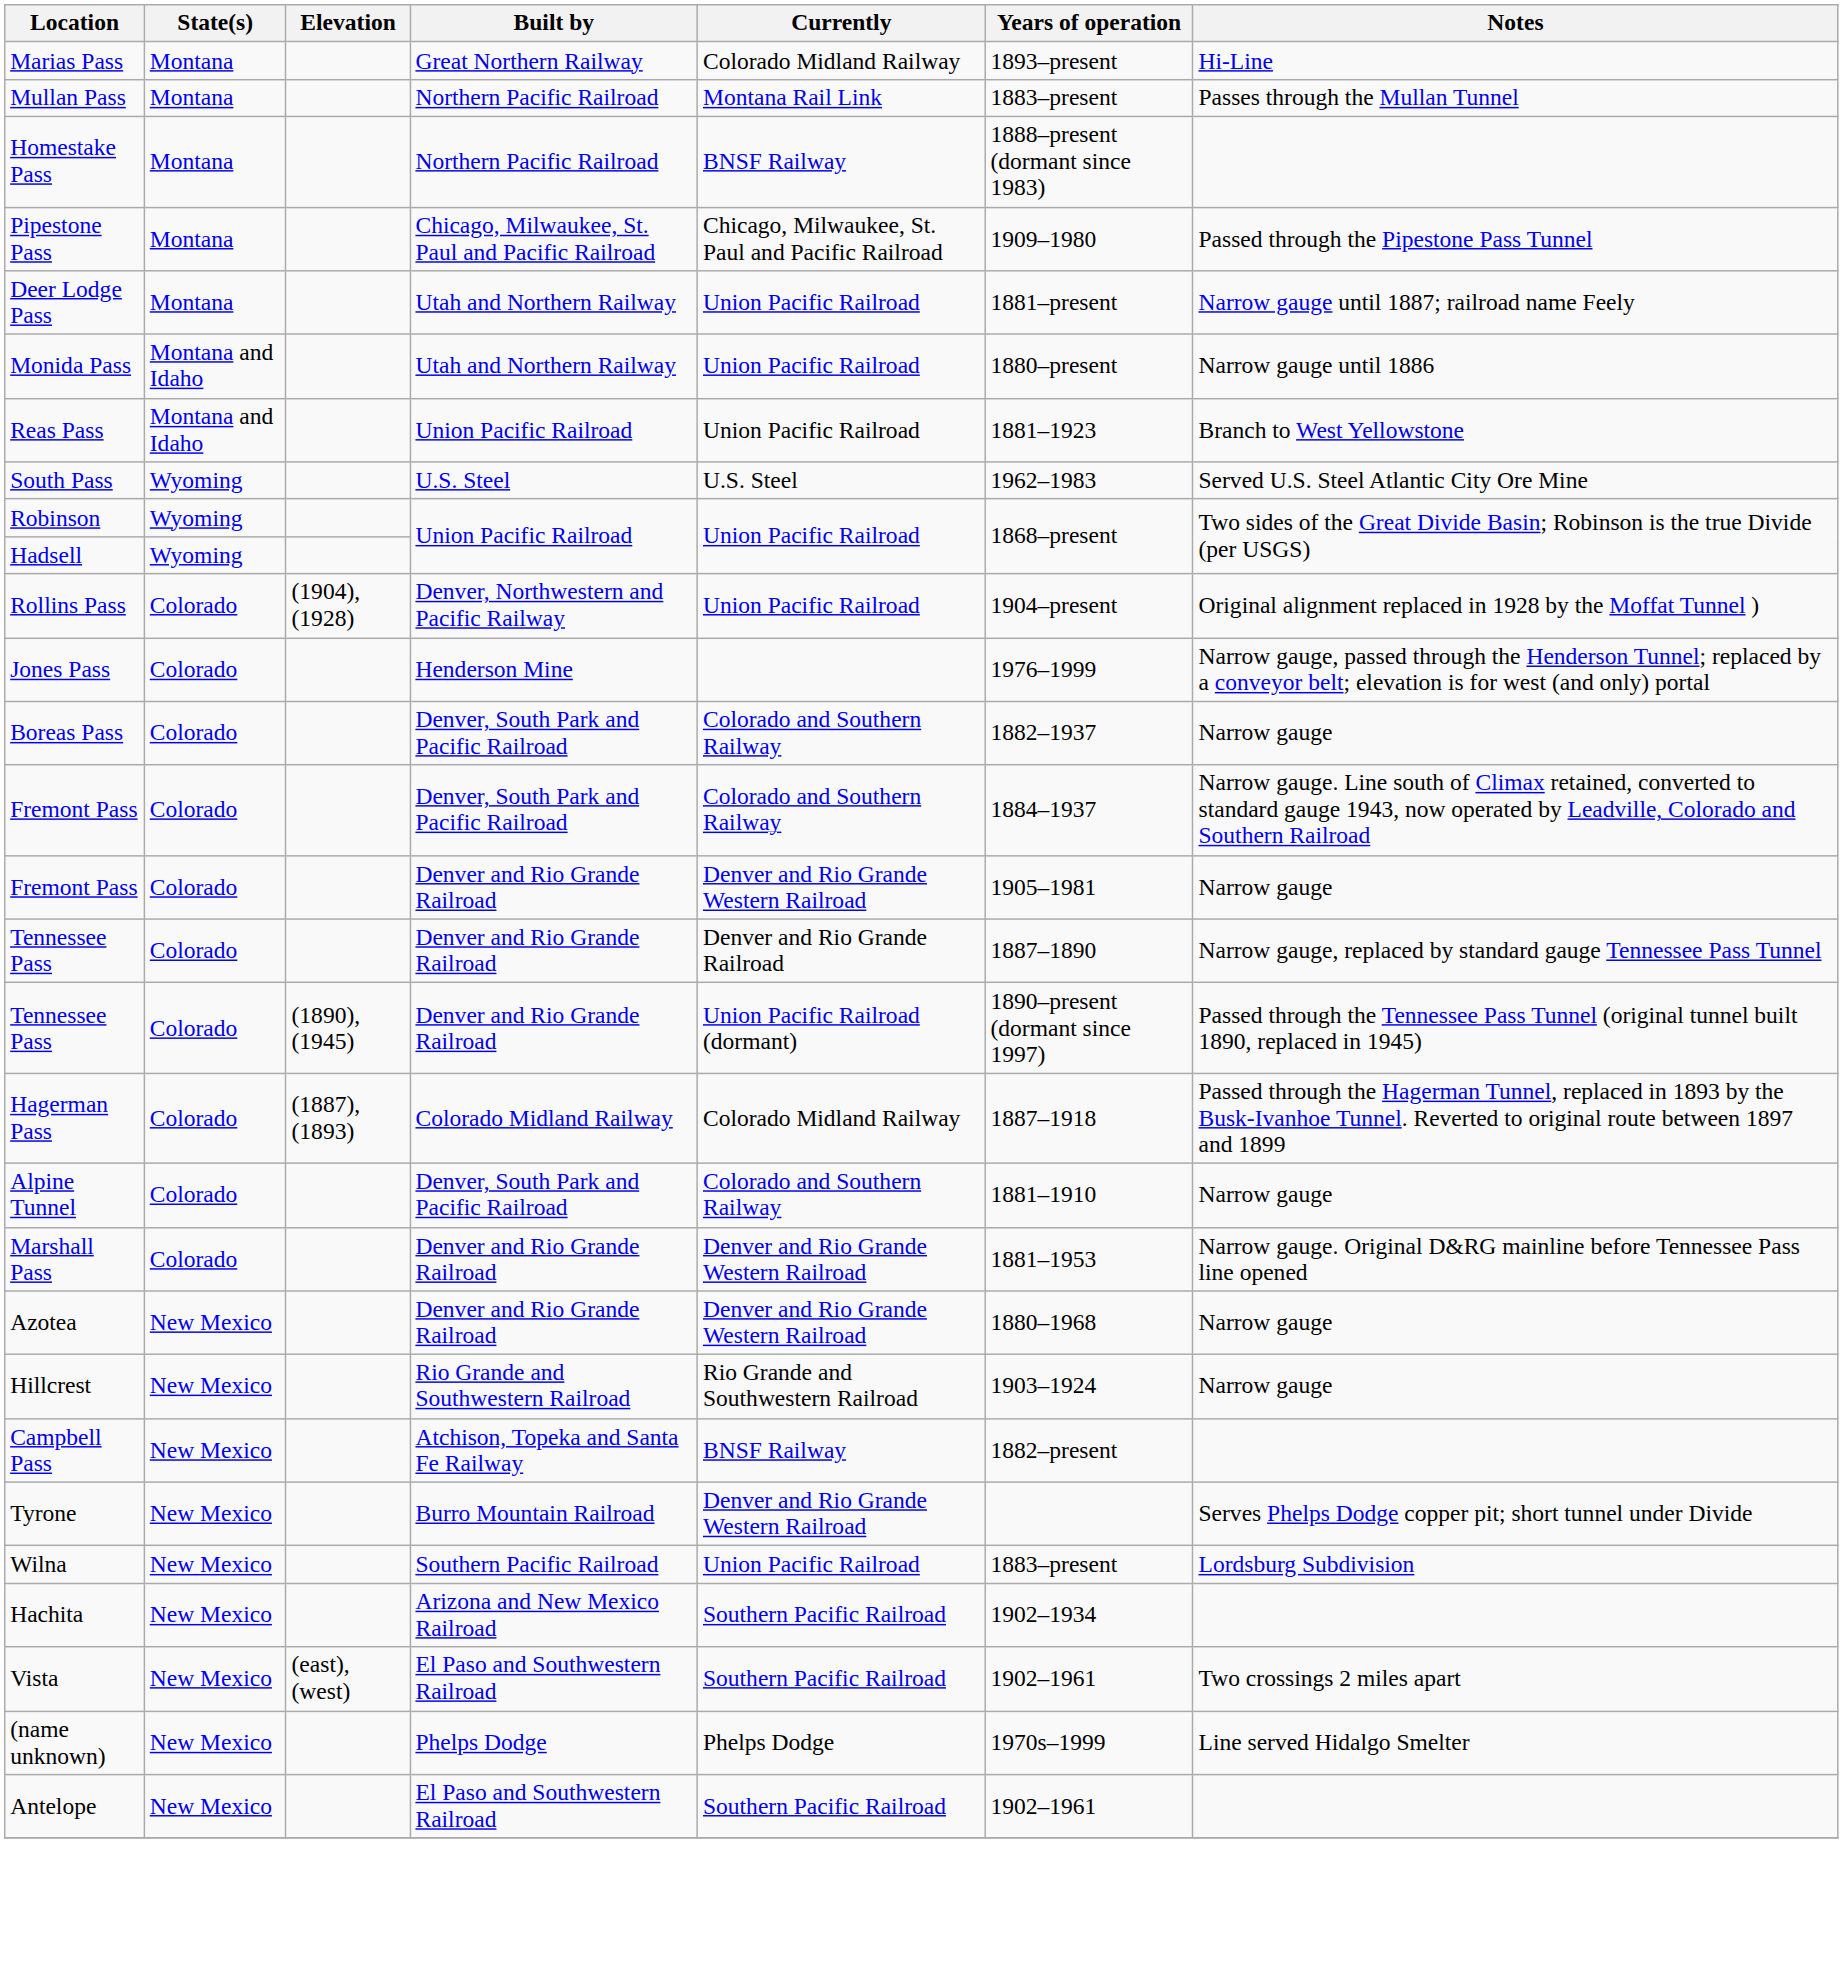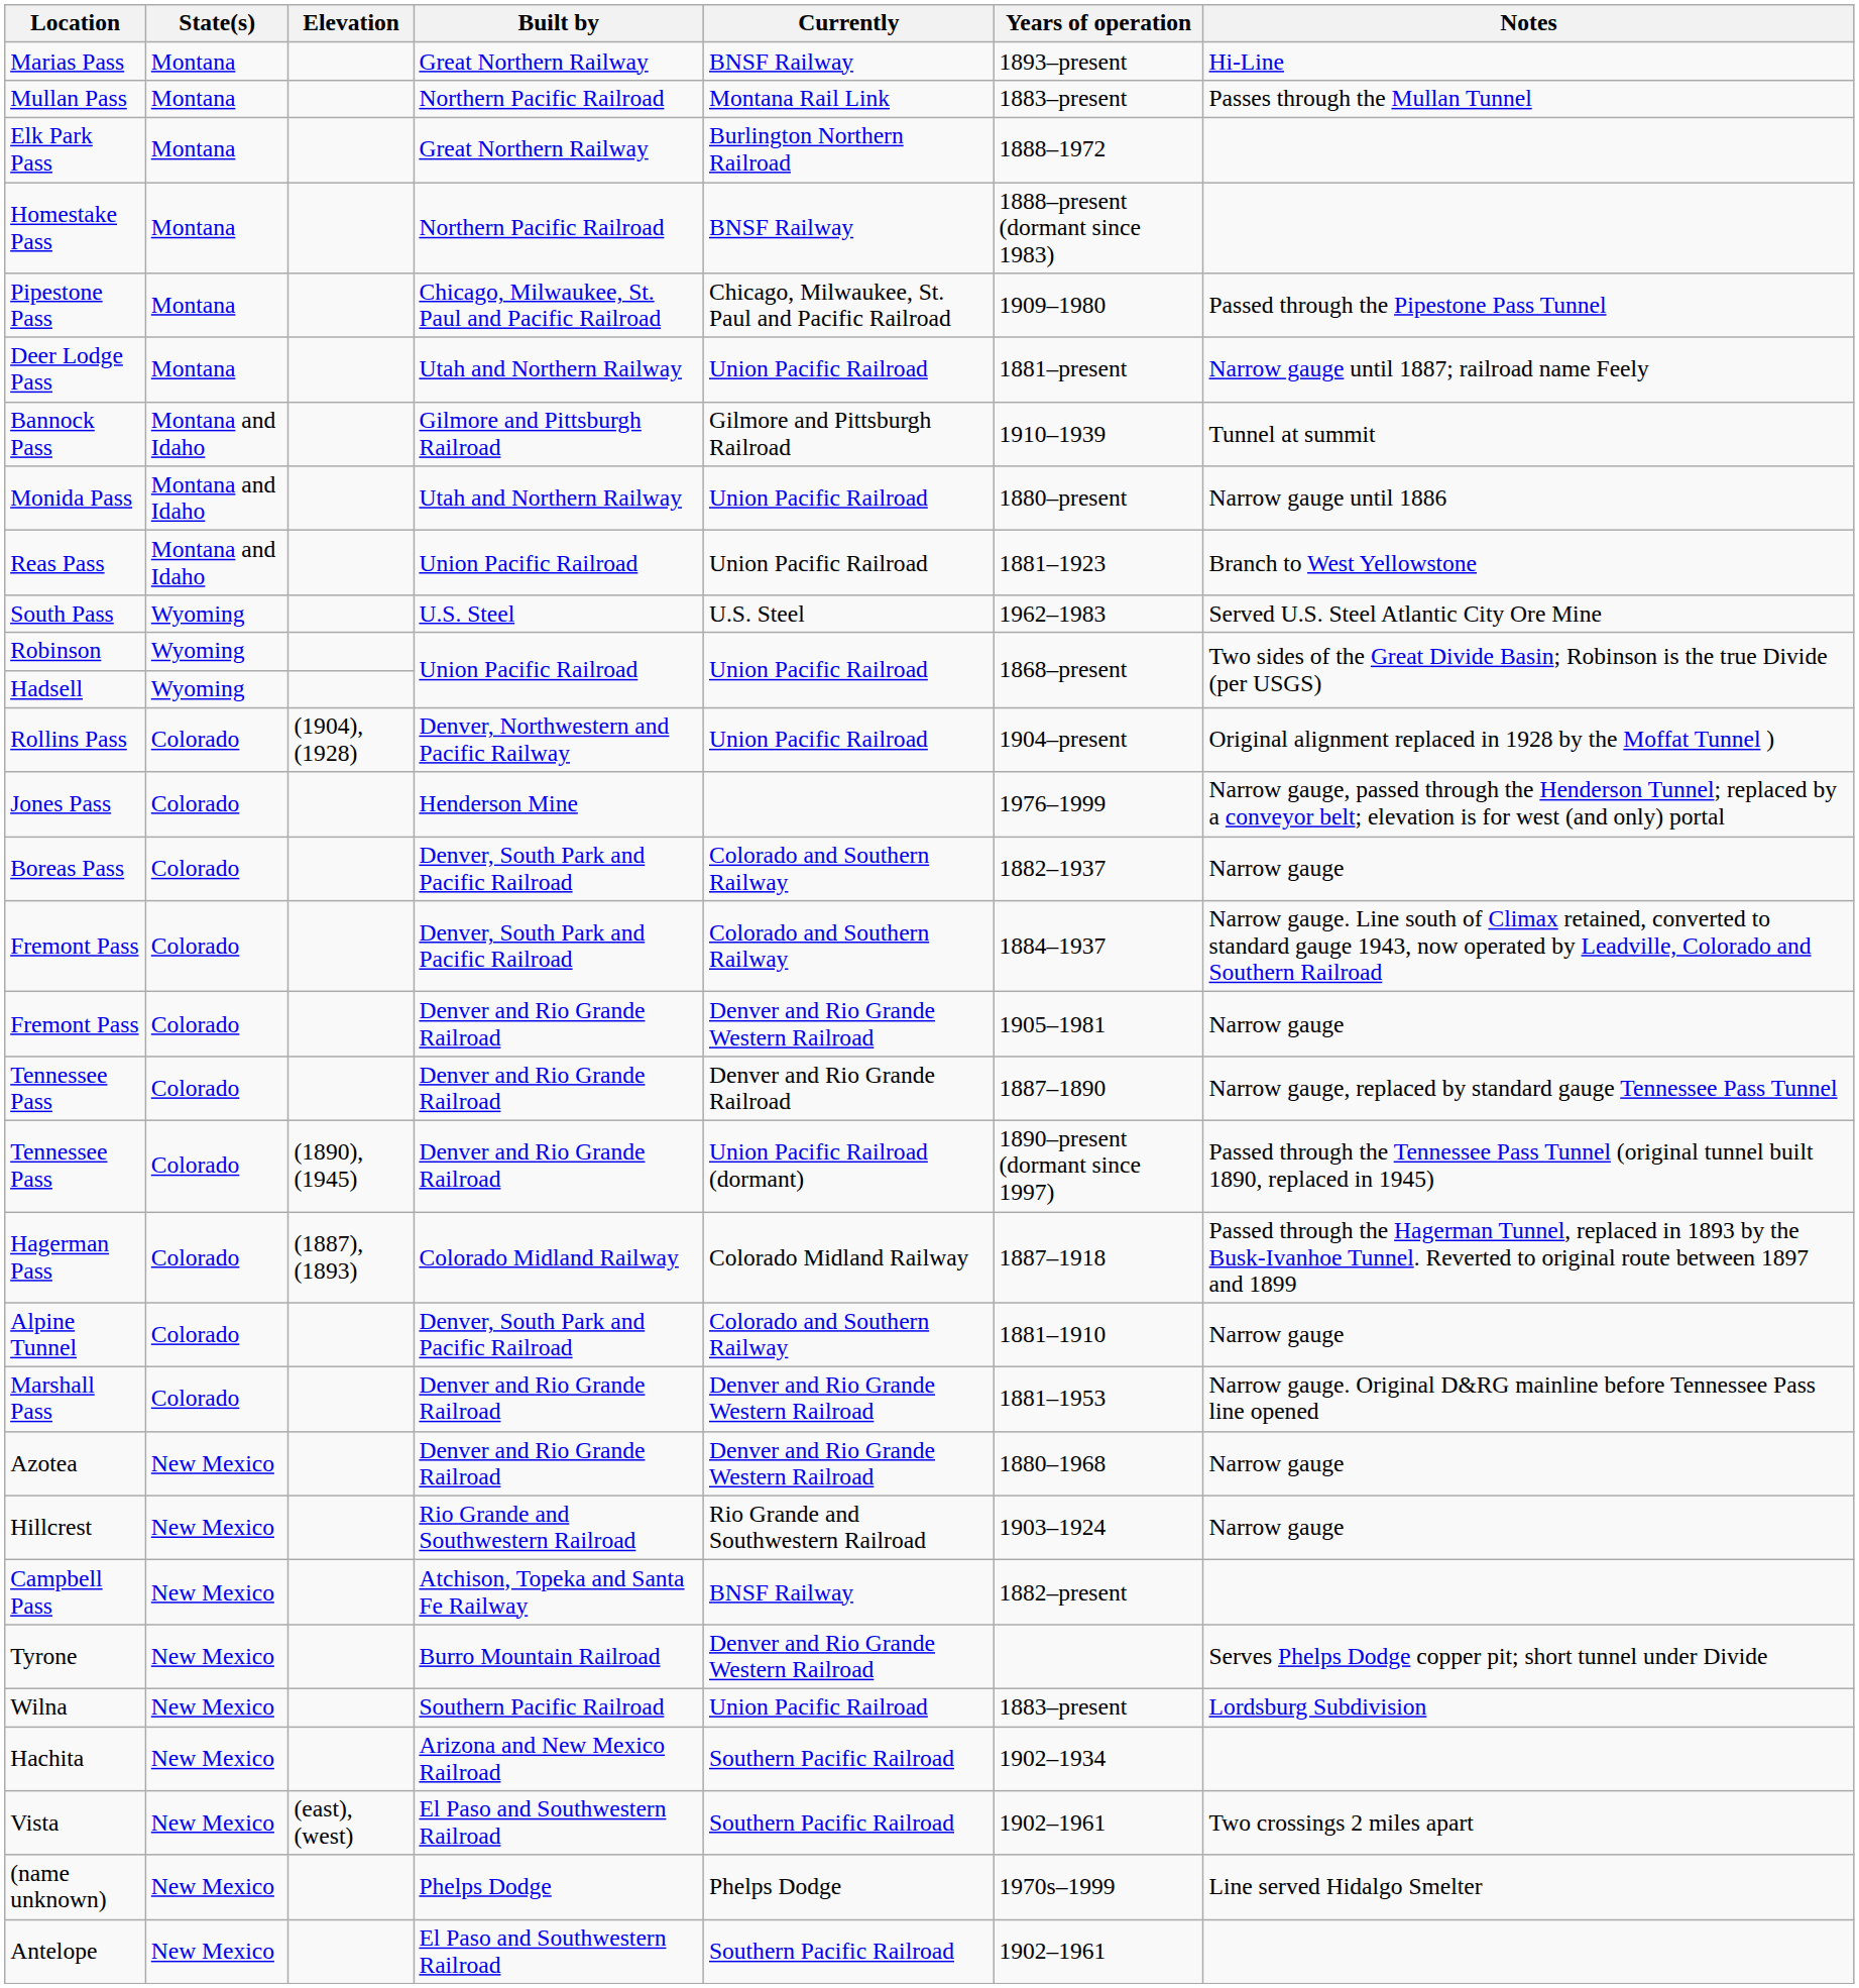 <table class="wikitable sortable">
 <tr>
 <th>Location</th>
 <th>State(s)</th>
 <th>Elevation</th>
 <th>Built by</th>
 <th>Currently</th>
 <th>Years of operation</th>
 <th class=unsortable>Notes</th>
 </tr>
 <tr>
 <td><a href='#'>Marias Pass</a></td>
 <td><a href='#'>Montana</a></td>
 <td></td>
 <td><a href='#'>Great Northern Railway</a></td>
-<td>Colorado Midland Railway</td>
+<td><a href='#'>BNSF Railway</a></td>
 <td>1893–present</td>
 <td><a href='#'>Hi-Line</a></td>
 </tr>
 <tr>
 <td><a href='#'>Mullan Pass</a></td>
 <td><a href='#'>Montana</a></td>
 <td></td>
 <td><a href='#'>Northern Pacific Railroad</a></td>
 <td><a href='#'>Montana Rail Link</a></td>
 <td>1883–present</td>
 <td>Passes through the <a href='#'>Mullan Tunnel</a></td>
+</tr>
+<tr>
+<td><a href='#'>Elk Park Pass</a></td>
+<td><a href='#'>Montana</a></td>
+<td></td>
+<td><a href='#'>Great Northern Railway</a></td>
+<td><a href='#'>Burlington Northern Railroad</a></td>
+<td>1888–1972</td>
+<td></td>
 </tr>
 <tr>
 <td><a href='#'>Homestake Pass</a></td>
 <td><a href='#'>Montana</a></td>
 <td></td>
 <td><a href='#'>Northern Pacific Railroad</a></td>
 <td><a href='#'>BNSF Railway</a></td>
 <td>1888–present (dormant since 1983)</td>
 <td></td>
 </tr>
 <tr>
 <td><a href='#'>Pipestone Pass</a></td>
 <td><a href='#'>Montana</a></td>
 <td></td>
 <td><a href='#'>Chicago, Milwaukee, St. Paul and Pacific Railroad</a></td>
 <td>Chicago, Milwaukee, St. Paul and Pacific Railroad</td>
 <td>1909–1980</td>
 <td>Passed through the <a href='#'>Pipestone Pass Tunnel</a></td>
 </tr>
 <tr>
 <td><a href='#'>Deer Lodge Pass</a></td>
 <td><a href='#'>Montana</a></td>
 <td></td>
 <td><a href='#'>Utah and Northern Railway</a></td>
 <td><a href='#'>Union Pacific Railroad</a></td>
 <td>1881–present</td>
 <td><a href='#'>Narrow gauge</a> until 1887; railroad name Feely</td>
+</tr>
+<tr>
+<td><a href='#'>Bannock Pass</a></td>
+<td><a href='#'>Montana</a> and <a href='#'>Idaho</a></td>
+<td></td>
+<td><a href='#'>Gilmore and Pittsburgh Railroad</a></td>
+<td>Gilmore and Pittsburgh Railroad</td>
+<td>1910–1939</td>
+<td>Tunnel at summit</td>
 </tr>
 <tr>
 <td><a href='#'>Monida Pass</a></td>
 <td><a href='#'>Montana</a> and <a href='#'>Idaho</a></td>
 <td></td>
 <td><a href='#'>Utah and Northern Railway</a></td>
 <td><a href='#'>Union Pacific Railroad</a></td>
 <td>1880–present</td>
 <td>Narrow gauge until 1886</td>
 </tr>
 <tr>
 <td><a href='#'>Reas Pass</a></td>
 <td><a href='#'>Montana</a> and <a href='#'>Idaho</a></td>
 <td></td>
 <td><a href='#'>Union Pacific Railroad</a></td>
 <td>Union Pacific Railroad</td>
 <td>1881–1923</td>
 <td>Branch to <a href='#'>West Yellowstone</a></td>
 </tr>
 <tr>
 <td><a href='#'>South Pass</a></td>
 <td><a href='#'>Wyoming</a></td>
 <td></td>
 <td><a href='#'>U.S. Steel</a></td>
 <td>U.S. Steel</td>
 <td>1962–1983</td>
 <td>Served U.S. Steel Atlantic City Ore Mine</td>
 </tr>
 <tr>
 <td><a href='#'>Robinson</a></td>
 <td><a href='#'>Wyoming</a></td>
 <td></td>
 <td rowspan=2><a href='#'>Union Pacific Railroad</a></td>
 <td rowspan=2><a href='#'>Union Pacific Railroad</a></td>
 <td rowspan=2>1868–present</td>
 <td rowspan=2>Two sides of the <a href='#'>Great Divide Basin</a>; Robinson is the true Divide (per USGS)</td>
 </tr>
 <tr>
 <td><a href='#'>Hadsell</a></td>
 <td><a href='#'>Wyoming</a></td>
 <td></td>
 </tr>
 <tr>
 <td><a href='#'>Rollins Pass</a></td>
 <td><a href='#'>Colorado</a></td>
 <td> (1904),  (1928)</td>
 <td><a href='#'>Denver, Northwestern and Pacific Railway</a></td>
 <td><a href='#'>Union Pacific Railroad</a></td>
 <td>1904–present</td>
 <td>Original alignment replaced in 1928 by the <a href='#'>Moffat Tunnel</a> )</td>
 </tr>
 <tr>
 <td><a href='#'>Jones Pass</a></td>
 <td><a href='#'>Colorado</a></td>
 <td></td>
 <td><a href='#'>Henderson Mine</a></td>
 <td></td>
 <td>1976–1999</td>
 <td>Narrow gauge, passed through the <a href='#'>Henderson Tunnel</a>; replaced by a <a href='#'>conveyor belt</a>; elevation is for west (and only) portal</td>
 </tr>
 <tr>
 <td><a href='#'>Boreas Pass</a></td>
 <td><a href='#'>Colorado</a></td>
 <td></td>
 <td><a href='#'>Denver, South Park and Pacific Railroad</a></td>
 <td><a href='#'>Colorado and Southern Railway</a></td>
 <td>1882–1937</td>
 <td>Narrow gauge</td>
 </tr>
 <tr>
 <td><a href='#'>Fremont Pass</a></td>
 <td><a href='#'>Colorado</a></td>
 <td></td>
 <td><a href='#'>Denver, South Park and Pacific Railroad</a></td>
 <td><a href='#'>Colorado and Southern Railway</a></td>
 <td>1884–1937</td>
 <td>Narrow gauge. Line south of <a href='#'>Climax</a> retained, converted to standard gauge 1943, now operated by <a href='#'>Leadville, Colorado and Southern Railroad</a></td>
 </tr>
 <tr>
 <td><a href='#'>Fremont Pass</a></td>
 <td><a href='#'>Colorado</a></td>
 <td></td>
 <td><a href='#'>Denver and Rio Grande Railroad</a></td>
 <td><a href='#'>Denver and Rio Grande Western Railroad</a></td>
 <td>1905–1981</td>
 <td>Narrow gauge</td>
 </tr>
 <tr>
 <td><a href='#'>Tennessee Pass</a></td>
 <td><a href='#'>Colorado</a></td>
 <td> </td>
 <td><a href='#'>Denver and Rio Grande Railroad</a></td>
 <td>Denver and Rio Grande Railroad</td>
 <td>1887–1890</td>
 <td>Narrow gauge, replaced by standard gauge <a href='#'>Tennessee Pass Tunnel</a></td>
 </tr>
 <tr>
 <td><a href='#'>Tennessee Pass</a></td>
 <td><a href='#'>Colorado</a></td>
 <td> (1890),  (1945) </td>
 <td><a href='#'>Denver and Rio Grande Railroad</a></td>
 <td><a href='#'>Union Pacific Railroad</a> (dormant)</td>
 <td>1890–present (dormant since 1997)</td>
 <td>Passed through the <a href='#'>Tennessee Pass Tunnel</a> (original tunnel built 1890, replaced in 1945)</td>
 </tr>
 <tr>
 <td><a href='#'>Hagerman Pass</a></td>
 <td><a href='#'>Colorado</a></td>
 <td> (1887), (1893)</td>
 <td><a href='#'>Colorado Midland Railway</a></td>
 <td>Colorado Midland Railway</td>
 <td>1887–1918</td>
 <td>Passed through the <a href='#'>Hagerman Tunnel</a>, replaced in 1893 by the <a href='#'>Busk-Ivanhoe Tunnel</a>. Reverted to original route between 1897 and 1899</td>
 </tr>
 <tr>
 <td><a href='#'>Alpine Tunnel</a></td>
 <td><a href='#'>Colorado</a></td>
 <td></td>
 <td><a href='#'>Denver, South Park and Pacific Railroad</a></td>
 <td><a href='#'>Colorado and Southern Railway</a></td>
 <td>1881–1910</td>
 <td>Narrow gauge</td>
 </tr>
 <tr>
 <td><a href='#'>Marshall Pass</a></td>
 <td><a href='#'>Colorado</a></td>
 <td> </td>
 <td><a href='#'>Denver and Rio Grande Railroad</a></td>
 <td><a href='#'>Denver and Rio Grande Western Railroad</a></td>
 <td>1881–1953</td>
 <td>Narrow gauge. Original D&RG mainline before Tennessee Pass line opened</td>
 </tr>
 <tr>
 <td>Azotea</td>
 <td><a href='#'>New Mexico</a></td>
 <td> </td>
 <td><a href='#'>Denver and Rio Grande Railroad</a></td>
 <td><a href='#'>Denver and Rio Grande Western Railroad</a></td>
 <td>1880–1968</td>
 <td>Narrow gauge</td>
 </tr>
 <tr>
 <td>Hillcrest</td>
 <td><a href='#'>New Mexico</a></td>
 <td></td>
 <td><a href='#'>Rio Grande and Southwestern Railroad</a></td>
 <td>Rio Grande and Southwestern Railroad</td>
 <td>1903–1924</td>
 <td>Narrow gauge</td>
 </tr>
 <tr>
 <td><a href='#'>Campbell Pass</a></td>
 <td><a href='#'>New Mexico</a></td>
 <td></td>
 <td><a href='#'>Atchison, Topeka and Santa Fe Railway</a></td>
 <td><a href='#'>BNSF Railway</a></td>
 <td>1882–present</td>
 <td></td>
 </tr>
 <tr>
 <td>Tyrone</td>
 <td><a href='#'>New Mexico</a></td>
 <td></td>
 <td><a href='#'>Burro Mountain Railroad</a></td>
 <td><a href='#'>Denver and Rio Grande Western Railroad</a></td>
 <td></td>
 <td>Serves <a href='#'>Phelps Dodge</a> copper pit; short tunnel under Divide</td>
 </tr>
 <tr>
 <td>Wilna</td>
 <td><a href='#'>New Mexico</a></td>
 <td></td>
 <td><a href='#'>Southern Pacific Railroad</a></td>
 <td><a href='#'>Union Pacific Railroad</a></td>
 <td>1883–present</td>
 <td><a href='#'>Lordsburg Subdivision</a></td>
 </tr>
 <tr>
 <td>Hachita</td>
 <td><a href='#'>New Mexico</a></td>
 <td></td>
 <td><a href='#'>Arizona and New Mexico Railroad</a></td>
 <td><a href='#'>Southern Pacific Railroad</a></td>
 <td>1902–1934</td>
 <td></td>
 </tr>
 <tr>
 <td>Vista</td>
 <td><a href='#'>New Mexico</a></td>
 <td> (east),  (west)</td>
 <td><a href='#'>El Paso and Southwestern Railroad</a></td>
 <td><a href='#'>Southern Pacific Railroad</a></td>
 <td>1902–1961</td>
 <td>Two crossings 2 miles apart</td>
 </tr>
 <tr>
 <td>(name unknown)</td>
 <td><a href='#'>New Mexico</a></td>
 <td></td>
 <td><a href='#'>Phelps Dodge</a></td>
 <td>Phelps Dodge</td>
 <td>1970s–1999</td>
 <td>Line served Hidalgo Smelter</td>
 </tr>
 <tr>
 <td>Antelope</td>
 <td><a href='#'>New Mexico</a></td>
 <td></td>
 <td><a href='#'>El Paso and Southwestern Railroad</a></td>
 <td><a href='#'>Southern Pacific Railroad</a></td>
 <td>1902–1961</td>
 <td></td>
 </tr>
 <tr>
 </tr>
 </table>
